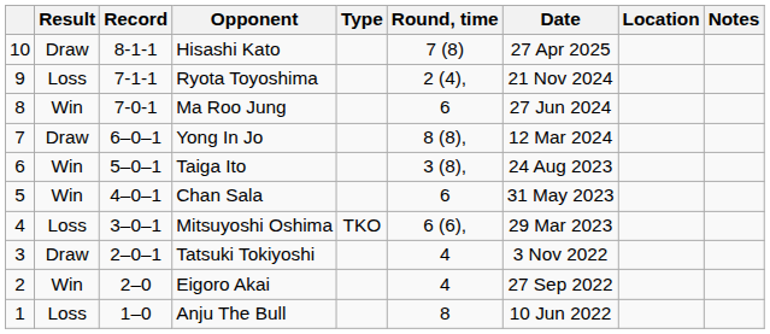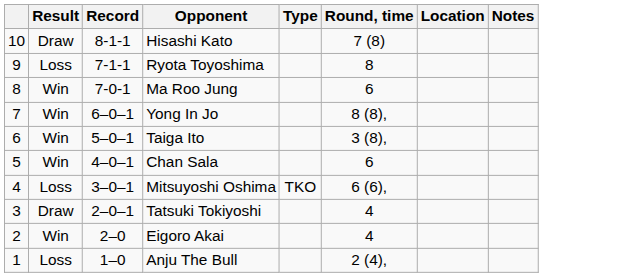 <table class="wikitable" style="text-align:center">
 <tr>
 <th></th>
 <th>Result</th>
 <th>Record</th>
 <th>Opponent</th>
 <th>Type</th>
 <th>Round, time</th>
-<th>Date</th>
 <th>Location</th>
 <th>Notes</th>
 </tr>
 <tr>
 <td>10</td>
 <td>Draw</td>
 <td>8-1-1</td>
 <td style="text-align:left;">Hisashi Kato</td>
 <td></td>
 <td>7 (8)</td>
-<td>27 Apr 2025</td>
 <td style="text-align:left;"></td>
 <td style="text-align:left;"></td>
 </tr>
 <tr>
 <td>9</td>
 <td>Loss</td>
 <td>7-1-1</td>
 <td style="text-align:left;">Ryota Toyoshima</td>
 <td></td>
-<td>2 (4), </td>
-<td>21 Nov 2024</td>
+<td>8</td>
 <td style="text-align:left;"></td>
 <td style="text-align:left;"></td>
 </tr>
 <tr>
 <td>8</td>
 <td>Win</td>
 <td>7-0-1</td>
 <td style="text-align:left;">Ma Roo Jung</td>
 <td></td>
 <td>6</td>
-<td>27 Jun 2024</td>
 <td style="text-align:left;"></td>
 <td style="text-align:left;"></td>
 </tr>
 <tr>
 <td>7</td>
-<td>Draw</td>
+<td>Win</td>
 <td>6–0–1</td>
 <td style="text-align:left;">Yong In Jo</td>
 <td></td>
 <td>8 (8), </td>
-<td>12 Mar 2024</td>
 <td style="text-align:left;"></td>
 <td style="text-align:left;"></td>
 </tr>
 <tr>
 <td>6</td>
 <td>Win</td>
 <td>5–0–1</td>
 <td style="text-align:left;">Taiga Ito</td>
 <td></td>
 <td>3 (8), </td>
-<td>24 Aug 2023</td>
 <td style="text-align:left;"></td>
 <td style="text-align:left;"></td>
 </tr>
 <tr>
 <td>5</td>
 <td>Win</td>
 <td>4–0–1</td>
 <td style="text-align:left;">Chan Sala</td>
 <td></td>
 <td>6</td>
-<td>31 May 2023</td>
 <td style="text-align:left;"></td>
 <td style="text-align:left;"></td>
 </tr>
 <tr>
 <td>4</td>
 <td>Loss</td>
 <td>3–0–1</td>
 <td style="text-align:left;">Mitsuyoshi Oshima</td>
 <td>TKO</td>
 <td>6 (6), </td>
-<td>29 Mar 2023</td>
 <td style="text-align:left;"></td>
 <td style="text-align:left;"></td>
 </tr>
 <tr>
 <td>3</td>
 <td>Draw</td>
 <td>2–0–1</td>
 <td style="text-align:left;">Tatsuki Tokiyoshi</td>
 <td></td>
 <td>4</td>
-<td>3 Nov 2022</td>
 <td style="text-align:left;"></td>
 <td style="text-align:left;"></td>
 </tr>
 <tr>
 <td>2</td>
 <td>Win</td>
 <td>2–0</td>
 <td style="text-align:left;">Eigoro Akai</td>
 <td></td>
 <td>4</td>
-<td>27 Sep 2022</td>
 <td style="text-align:left;"></td>
 <td style="text-align:left;"></td>
 </tr>
 <tr>
 <td>1</td>
 <td>Loss</td>
 <td>1–0</td>
 <td style="text-align:left;">Anju The Bull</td>
 <td></td>
-<td>8</td>
-<td>10 Jun 2022</td>
+<td>2 (4), </td>
 <td style="text-align:left;"></td>
 <td style="text-align:left;"></td>
 </tr>
 </table>
